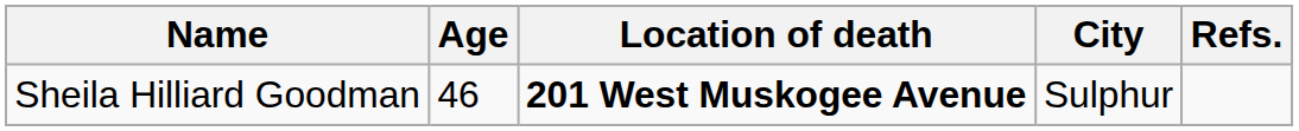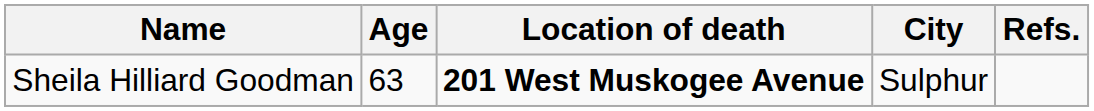 <table class="wikitable">
 <tr>
 <th>Name</th>
 <th>Age</th>
 <th>Location of death</th>
 <th>City</th>
 <th>Refs.</th>
 </tr>
 <tr>
 <td>Sheila Hilliard Goodman</td>
-<td>46</td>
+<td>63</td>
 <td><strong>201 West Muskogee Avenue</strong></td>
 <td>Sulphur</td>
 <td></td>
 </tr>
 </table>
